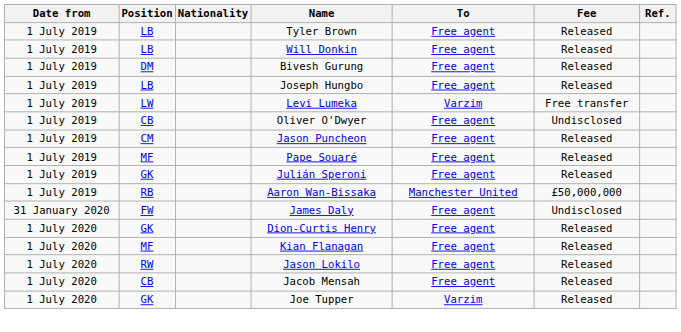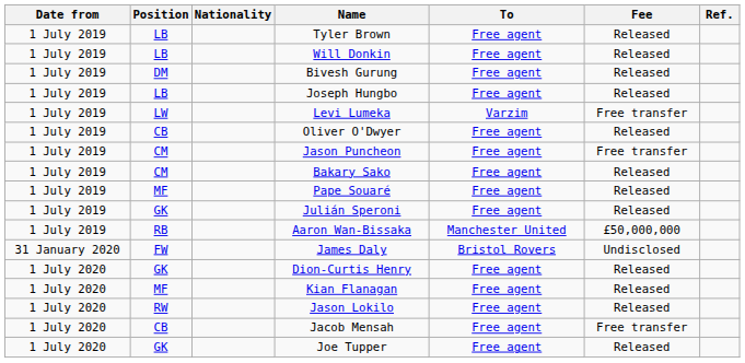 <table class="wikitable"  style="text-align:center; font-size:90%; ">
 <tr>
 <th style="width:120px;">Date from</th>
 <th style="width:50px;">Position</th>
 <th style="width:50px;">Nationality</th>
 <th style="width:150px;">Name</th>
 <th style="width:150px;">To</th>
 <th style="width:110px;">Fee</th>
 <th style="width:35px;">Ref.</th>
 </tr>
 <tr>
 <td>1 July 2019</td>
 <td><a href='#'>LB</a></td>
 <td></td>
 <td>Tyler Brown</td>
 <td> <a href='#'>Free agent</a></td>
 <td>Released</td>
 <td></td>
 </tr>
 <tr>
 <td>1 July 2019</td>
 <td><a href='#'>LB</a></td>
 <td></td>
 <td><a href='#'>Will Donkin</a></td>
 <td> <a href='#'>Free agent</a></td>
 <td>Released</td>
 <td></td>
 </tr>
 <tr>
 <td>1 July 2019</td>
 <td><a href='#'>DM</a></td>
 <td></td>
 <td>Bivesh Gurung</td>
 <td> <a href='#'>Free agent</a></td>
 <td>Released</td>
 <td></td>
 </tr>
 <tr>
 <td>1 July 2019</td>
 <td><a href='#'>LB</a></td>
 <td></td>
 <td>Joseph Hungbo</td>
 <td> <a href='#'>Free agent</a></td>
 <td>Released</td>
 <td></td>
 </tr>
 <tr>
 <td>1 July 2019</td>
 <td><a href='#'>LW</a></td>
 <td></td>
 <td><a href='#'>Levi Lumeka</a></td>
 <td> <a href='#'>Varzim</a></td>
 <td>Free transfer</td>
 <td></td>
 </tr>
 <tr>
 <td>1 July 2019</td>
 <td><a href='#'>CB</a></td>
 <td></td>
 <td>Oliver O'Dwyer</td>
 <td> <a href='#'>Free agent</a></td>
-<td>Undisclosed</td>
+<td>Released</td>
 <td></td>
 </tr>
 <tr>
 <td>1 July 2019</td>
 <td><a href='#'>CM</a></td>
 <td></td>
 <td><a href='#'>Jason Puncheon</a></td>
+<td> <a href='#'>Free agent</a></td>
+<td>Free transfer</td>
+<td></td>
+</tr>
+<tr>
+<td>1 July 2019</td>
+<td><a href='#'>CM</a></td>
+<td></td>
+<td><a href='#'>Bakary Sako</a></td>
 <td> <a href='#'>Free agent</a></td>
 <td>Released</td>
 <td></td>
 </tr>
 <tr>
 <td>1 July 2019</td>
 <td><a href='#'>MF</a></td>
 <td></td>
 <td><a href='#'>Pape Souaré</a></td>
 <td> <a href='#'>Free agent</a></td>
 <td>Released</td>
 <td></td>
 </tr>
 <tr>
 <td>1 July 2019</td>
 <td><a href='#'>GK</a></td>
 <td></td>
 <td><a href='#'>Julián Speroni</a></td>
 <td> <a href='#'>Free agent</a></td>
 <td>Released</td>
 <td></td>
 </tr>
 <tr>
 <td>1 July 2019</td>
 <td><a href='#'>RB</a></td>
 <td></td>
 <td><a href='#'>Aaron Wan-Bissaka</a></td>
 <td><a href='#'>Manchester United</a></td>
 <td>£50,000,000</td>
 <td></td>
 </tr>
 <tr>
 <td>31 January 2020</td>
 <td><a href='#'>FW</a></td>
 <td></td>
 <td><a href='#'>James Daly</a></td>
-<td> <a href='#'>Free agent</a></td>
+<td><a href='#'>Bristol Rovers</a></td>
 <td>Undisclosed</td>
 <td></td>
 </tr>
 <tr>
 <td>1 July 2020</td>
 <td><a href='#'>GK</a></td>
 <td></td>
 <td><a href='#'>Dion-Curtis Henry</a></td>
 <td> <a href='#'>Free agent</a></td>
 <td>Released</td>
 <td></td>
 </tr>
 <tr>
 <td>1 July 2020</td>
 <td><a href='#'>MF</a></td>
 <td></td>
 <td><a href='#'>Kian Flanagan</a></td>
 <td> <a href='#'>Free agent</a></td>
 <td>Released</td>
 <td></td>
 </tr>
 <tr>
 <td>1 July 2020</td>
 <td><a href='#'>RW</a></td>
 <td></td>
 <td><a href='#'>Jason Lokilo</a></td>
 <td> <a href='#'>Free agent</a> </td>
 <td>Released</td>
 <td></td>
 </tr>
 <tr>
 <td>1 July 2020</td>
 <td><a href='#'>CB</a></td>
 <td></td>
 <td>Jacob Mensah</td>
 <td> <a href='#'>Free agent</a></td>
-<td>Released</td>
+<td>Free transfer</td>
 <td></td>
 </tr>
 <tr>
 <td>1 July 2020</td>
 <td><a href='#'>GK</a></td>
 <td></td>
 <td>Joe Tupper</td>
-<td> <a href='#'>Varzim</a></td>
+<td> <a href='#'>Free agent</a> </td>
 <td>Released</td>
 <td></td>
 </tr>
 </table>
